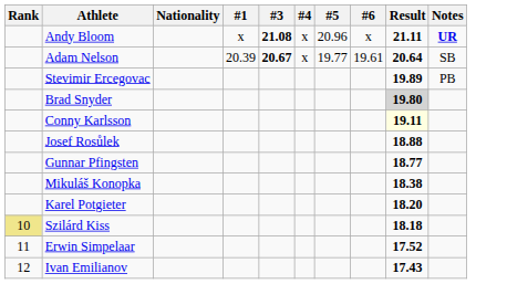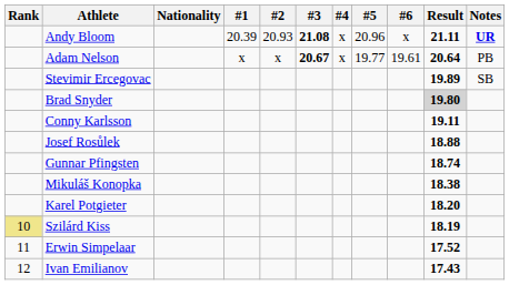 <table class="wikitable sortable" style="text-align:center">
 <tr>
 <th>Rank</th>
 <th>Athlete</th>
 <th>Nationality</th>
 <th>#1</th>
+<th>#2</th>
 <th>#3</th>
 <th>#4</th>
 <th>#5</th>
 <th>#6</th>
 <th>Result</th>
 <th>Notes</th>
 </tr>
 <tr>
 <td></td>
 <td align=left><a href='#'>Andy Bloom</a></td>
 <td align=left></td>
-<td>x</td>
+<td>20.39</td>
+<td>20.93</td>
 <td><strong>21.08</strong></td>
 <td>x</td>
 <td>20.96</td>
 <td>x</td>
 <td><strong>21.11</strong></td>
 <td><strong><a href='#'>UR</a></strong></td>
 </tr>
 <tr>
 <td></td>
 <td align=left><a href='#'>Adam Nelson</a></td>
 <td align=left></td>
-<td>20.39</td>
+<td>x</td>
+<td>x</td>
 <td><strong>20.67</strong></td>
 <td>x</td>
 <td>19.77</td>
 <td>19.61</td>
 <td><strong>20.64</strong></td>
-<td>SB</td>
+<td>PB</td>
 </tr>
 <tr>
 <td></td>
 <td align=left><a href='#'>Stevimir Ercegovac</a></td>
 <td align=left></td>
 <td></td>
 <td></td>
 <td></td>
 <td></td>
 <td></td>
+<td></td>
 <td><strong>19.89</strong></td>
-<td>PB</td>
+<td>SB</td>
 </tr>
 <tr>
 <td></td>
 <td align=left><a href='#'>Brad Snyder</a></td>
 <td align=left></td>
+<td></td>
 <td></td>
 <td></td>
 <td></td>
 <td></td>
 <td></td>
 <td style="background: lightgrey;"><strong>19.80</strong></td>
 <td></td>
 </tr>
 <tr>
 <td></td>
 <td align=left><a href='#'>Conny Karlsson</a></td>
 <td align=left></td>
 <td></td>
 <td></td>
 <td></td>
 <td></td>
 <td></td>
-<td style="background: lightyellow;"><strong>19.11</strong></td>
+<td></td>
+<td><strong>19.11</strong></td>
 <td></td>
 </tr>
 <tr>
 <td></td>
 <td align=left><a href='#'>Josef Rosůlek</a></td>
 <td align=left></td>
+<td></td>
 <td></td>
 <td></td>
 <td></td>
 <td></td>
 <td></td>
 <td><strong>18.88</strong></td>
 <td></td>
 </tr>
 <tr>
 <td></td>
 <td align=left><a href='#'>Gunnar Pfingsten</a></td>
 <td align=left></td>
 <td></td>
 <td></td>
 <td></td>
 <td></td>
 <td></td>
-<td><strong>18.77</strong></td>
+<td></td>
+<td><strong>18.74</strong></td>
 <td></td>
 </tr>
 <tr>
 <td></td>
 <td align=left><a href='#'>Mikuláš Konopka</a></td>
 <td align=left></td>
+<td></td>
 <td></td>
 <td></td>
 <td></td>
 <td></td>
 <td></td>
 <td><strong>18.38</strong></td>
 <td></td>
 </tr>
 <tr>
 <td></td>
 <td align=left><a href='#'>Karel Potgieter</a></td>
 <td align=left></td>
 <td></td>
 <td></td>
 <td></td>
 <td></td>
 <td></td>
+<td></td>
 <td><strong>18.20</strong></td>
 <td></td>
 </tr>
 <tr>
 <td style="background: khaki;">10</td>
 <td align=left><a href='#'>Szilárd Kiss</a></td>
 <td align=left></td>
 <td></td>
 <td></td>
 <td></td>
 <td></td>
 <td></td>
-<td><strong>18.18</strong></td>
+<td></td>
+<td><strong>18.19</strong></td>
 <td></td>
 </tr>
 <tr>
 <td>11</td>
 <td align=left><a href='#'>Erwin Simpelaar</a></td>
 <td align=left></td>
+<td></td>
 <td></td>
 <td></td>
 <td></td>
 <td></td>
 <td></td>
 <td><strong>17.52</strong></td>
 <td></td>
 </tr>
 <tr>
 <td>12</td>
 <td align=left><a href='#'>Ivan Emilianov</a></td>
 <td align=left></td>
 <td></td>
 <td></td>
 <td></td>
 <td></td>
 <td></td>
+<td></td>
 <td><strong>17.43</strong></td>
 <td></td>
 </tr>
 </table>
